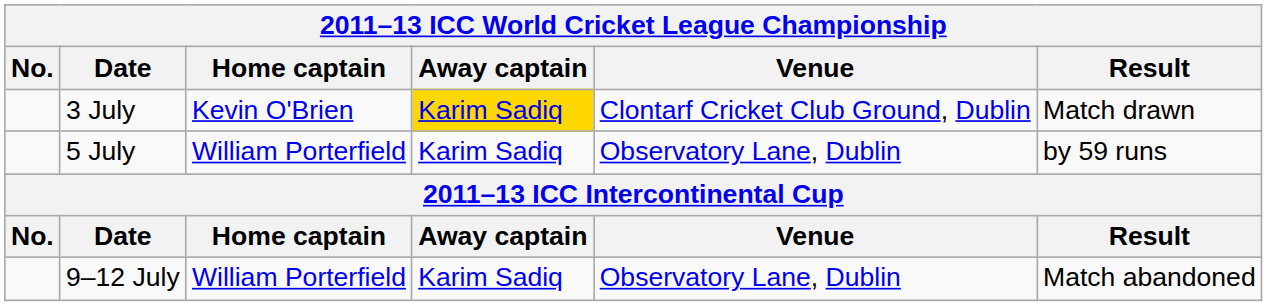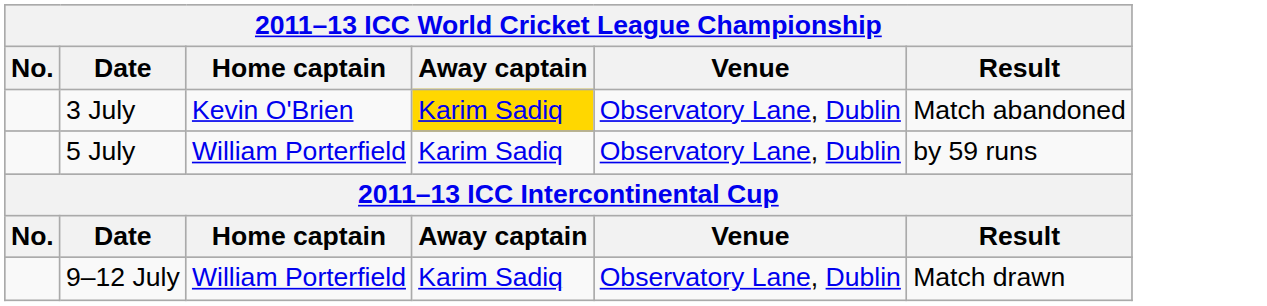 <table class="wikitable">
 <tr>
 <th colspan="9"><a href='#'>2011–13 ICC World Cricket League Championship</a></th>
 </tr>
 <tr>
 <th>No.</th>
 <th>Date</th>
 <th>Home captain</th>
 <th>Away captain</th>
 <th>Venue</th>
 <th>Result</th>
 </tr>
 <tr>
 <td></td>
 <td>3 July</td>
 <td><a href='#'>Kevin O'Brien</a></td>
 <td style="background: gold;"><a href='#'>Karim Sadiq</a></td>
-<td><a href='#'>Clontarf Cricket Club Ground</a>, <a href='#'>Dublin</a></td>
-<td>Match drawn</td>
+<td><a href='#'>Observatory Lane</a>, <a href='#'>Dublin</a></td>
+<td>Match abandoned</td>
 </tr>
 <tr>
 <td></td>
 <td>5 July</td>
 <td><a href='#'>William Porterfield</a></td>
 <td><a href='#'>Karim Sadiq</a></td>
 <td><a href='#'>Observatory Lane</a>, <a href='#'>Dublin</a></td>
 <td> by 59 runs</td>
 </tr>
 <tr>
 <th colspan="9"><a href='#'>2011–13 ICC Intercontinental Cup</a></th>
 </tr>
 <tr>
 <th>No.</th>
 <th>Date</th>
 <th>Home captain</th>
 <th>Away captain</th>
 <th>Venue</th>
 <th>Result</th>
 </tr>
 <tr>
 <td></td>
 <td>9–12 July</td>
 <td><a href='#'>William Porterfield</a></td>
 <td><a href='#'>Karim Sadiq</a></td>
 <td><a href='#'>Observatory Lane</a>, <a href='#'>Dublin</a></td>
-<td>Match abandoned</td>
+<td>Match drawn</td>
 </tr>
 </table>
